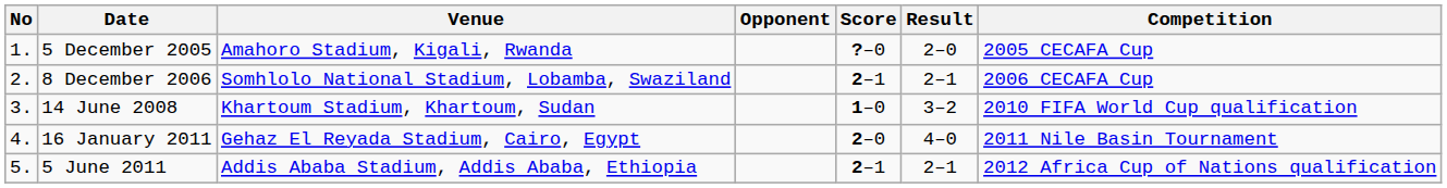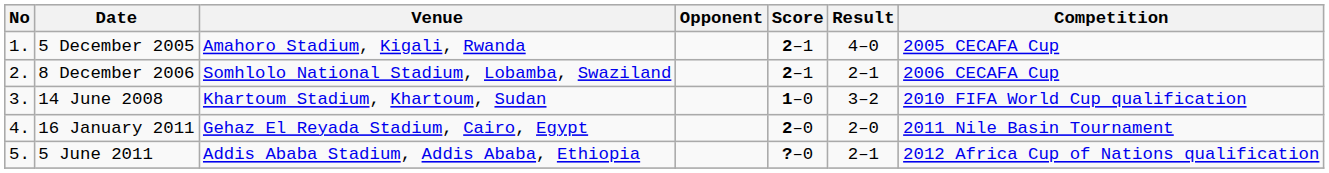 <table class="wikitable" style="font-size:85%;">
 <tr>
 <th>No</th>
 <th>Date</th>
 <th>Venue</th>
 <th>Opponent</th>
 <th>Score</th>
 <th>Result</th>
 <th>Competition</th>
 </tr>
 <tr>
 <td>1.</td>
 <td>5 December 2005</td>
 <td><a href='#'>Amahoro Stadium</a>, <a href='#'>Kigali</a>, <a href='#'>Rwanda</a></td>
 <td></td>
-<td align=center><strong>?</strong>–0</td>
-<td align=center>2–0</td>
+<td align=center><strong>2</strong>–1</td>
+<td align=center>4–0</td>
 <td><a href='#'>2005 CECAFA Cup</a></td>
 </tr>
 <tr>
 <td>2.</td>
 <td>8 December 2006</td>
 <td><a href='#'>Somhlolo National Stadium</a>, <a href='#'>Lobamba</a>, <a href='#'>Swaziland</a></td>
 <td></td>
 <td align=center><strong>2</strong>–1</td>
 <td align=center>2–1 </td>
 <td><a href='#'>2006 CECAFA Cup</a></td>
 </tr>
 <tr>
 <td>3.</td>
 <td>14 June 2008</td>
 <td><a href='#'>Khartoum Stadium</a>, <a href='#'>Khartoum</a>, <a href='#'>Sudan</a></td>
 <td></td>
 <td align=center><strong>1</strong>–0</td>
 <td align=center>3–2</td>
 <td><a href='#'>2010 FIFA World Cup qualification</a></td>
 </tr>
 <tr>
 <td>4.</td>
 <td>16 January 2011</td>
 <td><a href='#'>Gehaz El Reyada Stadium</a>, <a href='#'>Cairo</a>, <a href='#'>Egypt</a></td>
 <td></td>
 <td align=center><strong>2</strong>–0</td>
-<td align=center>4–0</td>
+<td align=center>2–0</td>
 <td><a href='#'>2011 Nile Basin Tournament</a></td>
 </tr>
 <tr>
 <td>5.</td>
 <td>5 June 2011</td>
 <td><a href='#'>Addis Ababa Stadium</a>, <a href='#'>Addis Ababa</a>, <a href='#'>Ethiopia</a></td>
 <td></td>
-<td align=center><strong>2</strong>–1</td>
+<td align=center><strong>?</strong>–0</td>
 <td align=center>2–1</td>
 <td><a href='#'>2012 Africa Cup of Nations qualification</a></td>
 </tr>
 </table>
